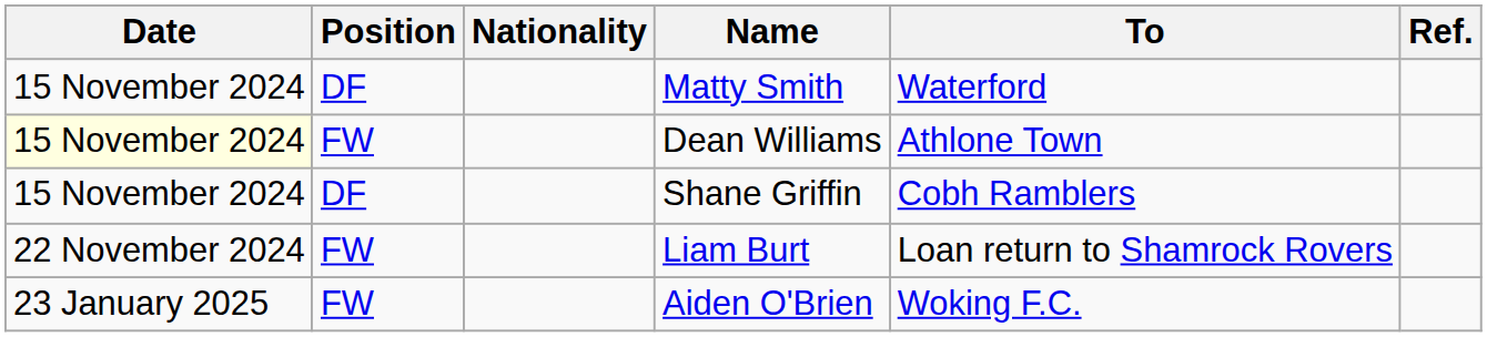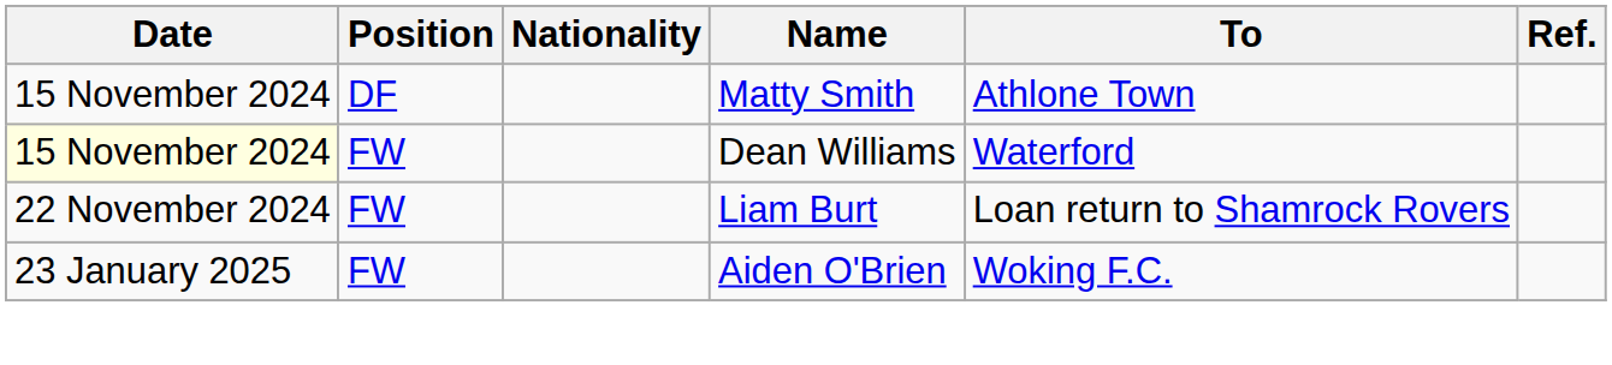 <table class="wikitable">
 <tr>
 <th>Date</th>
 <th>Position</th>
 <th>Nationality</th>
 <th>Name</th>
 <th>To</th>
 <th>Ref.</th>
 </tr>
 <tr>
 <td>15 November 2024</td>
 <td><a href='#'>DF</a></td>
 <td></td>
 <td><a href='#'>Matty Smith</a></td>
-<td> <a href='#'>Waterford</a></td>
+<td> <a href='#'>Athlone Town</a></td>
 <td></td>
 </tr>
 <tr>
 <td style="background: lightyellow;">15 November 2024</td>
 <td><a href='#'>FW</a></td>
 <td></td>
 <td>Dean Williams</td>
-<td> <a href='#'>Athlone Town</a></td>
-<td></td>
-</tr>
-<tr>
-<td>15 November 2024</td>
-<td><a href='#'>DF</a></td>
-<td></td>
-<td>Shane Griffin</td>
-<td> <a href='#'>Cobh Ramblers</a></td>
+<td> <a href='#'>Waterford</a></td>
 <td></td>
 </tr>
 <tr>
 <td>22 November 2024</td>
 <td><a href='#'>FW</a></td>
 <td></td>
 <td><a href='#'>Liam Burt</a></td>
 <td>Loan return to  <a href='#'>Shamrock Rovers</a></td>
 <td></td>
 </tr>
 <tr>
 <td>23 January 2025</td>
 <td><a href='#'>FW</a></td>
 <td></td>
 <td><a href='#'>Aiden O'Brien</a></td>
 <td> <a href='#'>Woking F.C.</a></td>
 </tr>
 </table>
